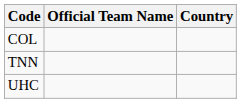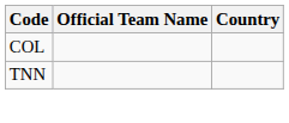 <table class="wikitable">
 <tr style="background:#ccf;">
 <th>Code</th>
 <th>Official Team Name</th>
 <th>Country</th>
 </tr>
 <tr>
 <td>COL</td>
 <td></td>
 <td></td>
 </tr>
 <tr>
 <td>TNN</td>
 <td></td>
 <td></td>
 </tr>
-<tr>
-<td>UHC</td>
-<td></td>
-<td></td>
-</tr>
 </table>
